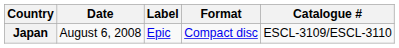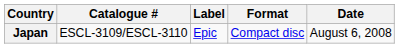 <table class="wikitable plainrowheaders">
 <tr>
 <th>Country</th>
-<th>Date</th>
+<th>Catalogue #</th>
 <th>Label</th>
 <th>Format</th>
-<th>Catalogue #</th>
+<th>Date</th>
 </tr>
 <tr>
 <th scope="row">Japan</th>
-<td>August 6, 2008</td>
+<td>ESCL-3109/ESCL-3110</td>
 <td><a href='#'>Epic</a></td>
 <td><a href='#'>Compact disc</a></td>
-<td>ESCL-3109/ESCL-3110</td>
+<td>August 6, 2008</td>
 </tr>
 </table>
